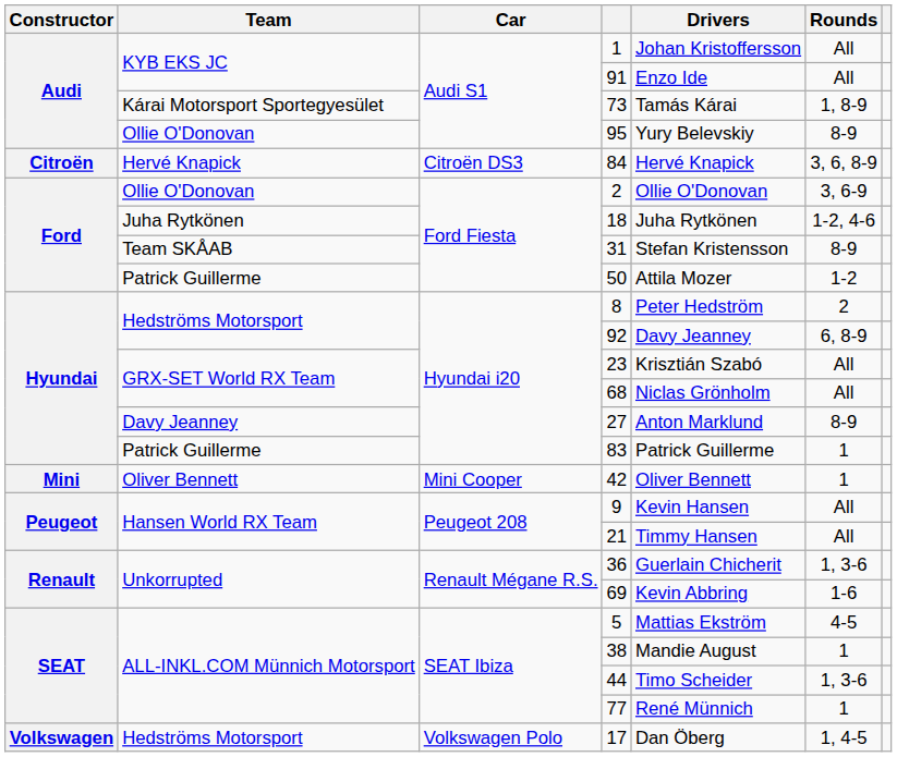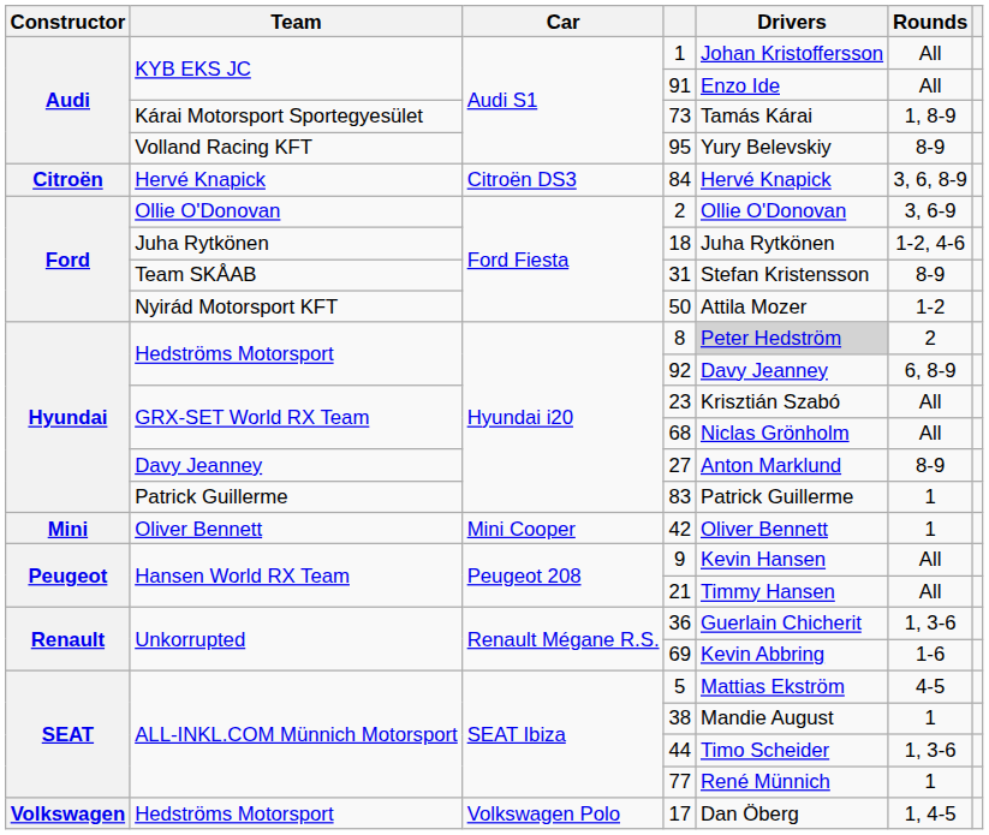 <table class="wikitable" style="font-size:85%;">
 <tr>
 <th>Constructor</th>
 <th>Team</th>
 <th>Car</th>
 <th></th>
 <th>Drivers</th>
 <th>Rounds</th>
 <th></th>
 </tr>
 <tr>
 <th rowspan="4"><a href='#'>Audi</a></th>
 <td rowspan="2"> <a href='#'>KYB EKS JC</a></td>
 <td rowspan="4"><a href='#'>Audi S1</a></td>
 <td align="center">1</td>
 <td> <a href='#'>Johan Kristoffersson</a></td>
 <td align="center">All</td>
 <td align="center"></td>
 </tr>
 <tr>
 <td align="center">91</td>
 <td> <a href='#'>Enzo Ide</a></td>
 <td align="center">All</td>
 <td align="center"></td>
 </tr>
 <tr>
 <td> Kárai Motorsport Sportegyesület</td>
 <td align="center">73</td>
 <td> Tamás Kárai</td>
 <td align="center">1, 8-9</td>
 <td align="center"></td>
 </tr>
 <tr>
-<td> <a href='#'>Ollie O'Donovan</a></td>
+<td> Volland Racing KFT</td>
 <td align="center">95</td>
 <td> Yury Belevskiy</td>
 <td align="center">8-9</td>
 <td align="center"></td>
 </tr>
 <tr>
 <th><a href='#'>Citroën</a></th>
 <td> <a href='#'>Hervé Knapick</a></td>
 <td><a href='#'>Citroën DS3</a></td>
 <td align="center">84</td>
 <td> <a href='#'>Hervé Knapick</a></td>
 <td align="center">3, 6, 8-9</td>
 <td align="center"></td>
 </tr>
 <tr>
 <th rowspan="4"><a href='#'>Ford</a></th>
 <td> <a href='#'>Ollie O'Donovan</a></td>
 <td rowspan="4"><a href='#'>Ford Fiesta</a></td>
 <td align="center">2</td>
 <td> <a href='#'>Ollie O'Donovan</a></td>
 <td align="center">3, 6-9</td>
 <td align="center"></td>
 </tr>
 <tr>
 <td> Juha Rytkönen</td>
 <td align="center">18</td>
 <td> Juha Rytkönen</td>
 <td align="center">1-2, 4-6</td>
 <td align="center"></td>
 </tr>
 <tr>
 <td> Team SKÅAB</td>
 <td align="center">31</td>
 <td> Stefan Kristensson</td>
 <td align="center">8-9</td>
 <td align="center"></td>
 </tr>
 <tr>
-<td> Patrick Guillerme</td>
+<td> Nyirád Motorsport KFT</td>
 <td align="center">50</td>
 <td> Attila Mozer</td>
 <td align="center">1-2</td>
 <td align="center"></td>
 </tr>
 <tr>
 <th rowspan="6"><a href='#'>Hyundai</a></th>
 <td rowspan="2"> <a href='#'>Hedströms Motorsport</a></td>
 <td rowspan="6"><a href='#'>Hyundai i20</a></td>
 <td align="center">8</td>
-<td> <a href='#'>Peter Hedström</a></td>
+<td style="background: lightgrey;"> <a href='#'>Peter Hedström</a></td>
 <td align="center">2</td>
 <td align="center"></td>
 </tr>
 <tr>
 <td align="center">92</td>
 <td> <a href='#'>Davy Jeanney</a></td>
 <td align="center">6, 8-9</td>
 <td align="center"></td>
 </tr>
 <tr>
 <td rowspan="2"> <a href='#'>GRX-SET World RX Team</a></td>
 <td align="center">23</td>
 <td> Krisztián Szabó</td>
 <td align="center">All</td>
 <td align="center"></td>
 </tr>
 <tr>
 <td align="center">68</td>
 <td> <a href='#'>Niclas Grönholm</a></td>
 <td align="center">All</td>
 <td align="center"></td>
 </tr>
 <tr>
 <td> <a href='#'>Davy Jeanney</a></td>
 <td align="center">27</td>
 <td> <a href='#'>Anton Marklund</a></td>
 <td align="center">8-9</td>
 <td align="center"></td>
 </tr>
 <tr>
 <td> Patrick Guillerme</td>
 <td align="center">83</td>
 <td> Patrick Guillerme</td>
 <td align="center">1</td>
 <td align="center"></td>
 </tr>
 <tr>
 <th><a href='#'>Mini</a></th>
 <td> <a href='#'>Oliver Bennett</a></td>
 <td><a href='#'>Mini Cooper</a></td>
 <td align=center>42</td>
 <td> <a href='#'>Oliver Bennett</a></td>
 <td align=center>1</td>
 <td align=center></td>
 </tr>
 <tr>
 <th rowspan="2"><a href='#'>Peugeot</a></th>
 <td rowspan="2"> <a href='#'>Hansen World RX Team</a></td>
 <td rowspan="2"><a href='#'>Peugeot 208</a></td>
 <td align="center">9</td>
 <td> <a href='#'>Kevin Hansen</a></td>
 <td align="center">All</td>
 <td align="center"></td>
 </tr>
 <tr>
 <td align="center">21</td>
 <td> <a href='#'>Timmy Hansen</a></td>
 <td align="center">All</td>
 <td align="center"></td>
 </tr>
 <tr>
 <th rowspan=2><a href='#'>Renault</a></th>
 <td rowspan=2> <a href='#'>Unkorrupted</a></td>
 <td rowspan=2><a href='#'>Renault Mégane R.S.</a></td>
 <td align="center">36</td>
 <td> <a href='#'>Guerlain Chicherit</a></td>
 <td align="center">1, 3-6</td>
 <td align="center"></td>
 </tr>
 <tr>
 <td align="center">69</td>
 <td> <a href='#'>Kevin Abbring</a></td>
 <td align="center">1-6</td>
 <td align="center"></td>
 </tr>
 <tr>
 <th rowspan="4"><a href='#'>SEAT</a></th>
 <td rowspan="4"> <a href='#'>ALL-INKL.COM Münnich Motorsport</a></td>
 <td rowspan="4"><a href='#'>SEAT Ibiza</a></td>
 <td align="center">5</td>
 <td> <a href='#'>Mattias Ekström</a></td>
 <td align="center">4-5</td>
 <td align="center"></td>
 </tr>
 <tr>
 <td align="center">38</td>
 <td> Mandie August</td>
 <td align="center">1</td>
 <td align="center"></td>
 </tr>
 <tr>
 <td align="center">44</td>
 <td> <a href='#'>Timo Scheider</a></td>
 <td align="center">1, 3-6</td>
 <td align="center"></td>
 </tr>
 <tr>
 <td align="center">77</td>
 <td> <a href='#'>René Münnich</a></td>
 <td align="center">1</td>
 <td align="center"></td>
 </tr>
 <tr>
 <th><a href='#'>Volkswagen</a></th>
 <td> <a href='#'>Hedströms Motorsport</a></td>
 <td><a href='#'>Volkswagen Polo</a></td>
 <td align="center">17</td>
 <td> Dan Öberg</td>
 <td align="center">1, 4-5</td>
 <td align="center"></td>
 </tr>
 </table>
